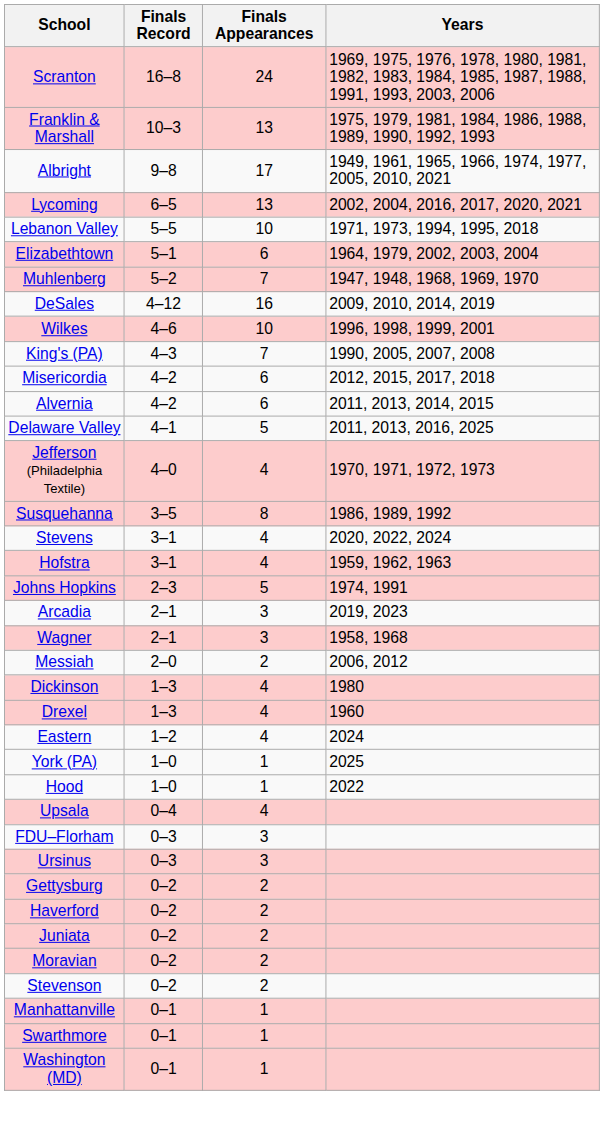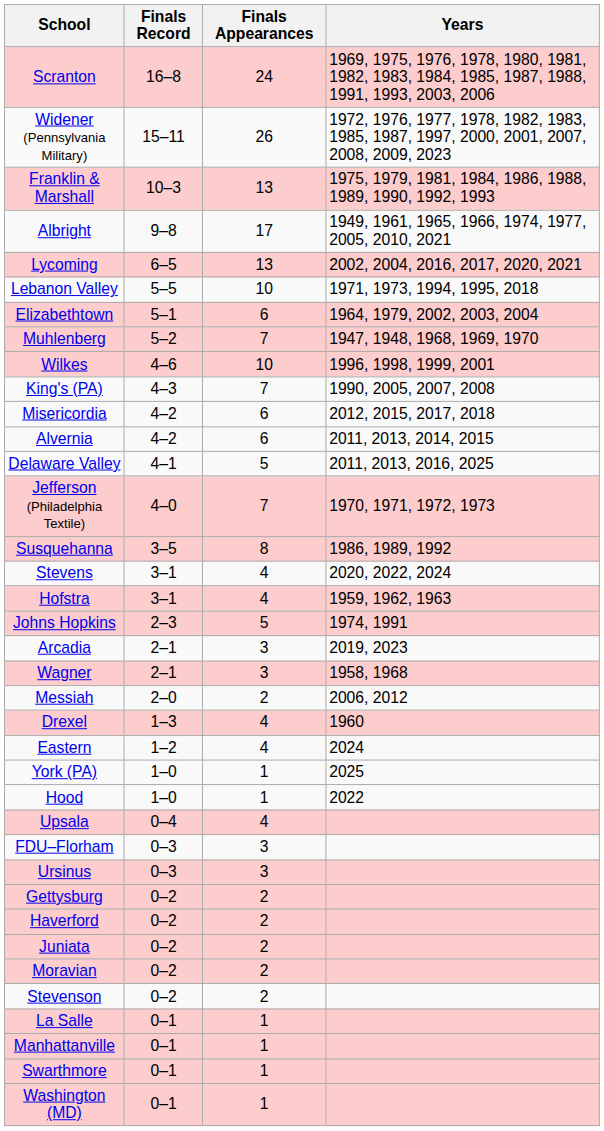 <table class="wikitable sortable" style="text-align:center;">
 <tr>
 <th>School</th>
 <th>Finals Record</th>
 <th>Finals Appearances</th>
 <th class=unsortable>Years</th>
 </tr>
 <tr bgcolor=#fdcccc>
 <td><a href='#'>Scranton</a></td>
 <td>16–8</td>
 <td>24</td>
 <td align=left>1969, 1975, 1976, 1978, 1980, 1981, 1982, 1983, 1984, 1985, 1987, 1988, 1991, 1993, 2003, 2006</td>
+</tr>
+<tr>
+<td><a href='#'>Widener</a><br><small>(Pennsylvania Military)</small></td>
+<td>15–11</td>
+<td>26</td>
+<td align=left>1972, 1976, 1977, 1978, 1982, 1983, 1985, 1987, 1997, 2000, 2001, 2007, 2008, 2009, 2023</td>
 </tr>
 <tr bgcolor=#fdcccc>
 <td><a href='#'>Franklin & Marshall</a></td>
 <td>10–3</td>
 <td>13</td>
 <td align=left>1975, 1979, 1981, 1984, 1986, 1988, 1989, 1990, 1992, 1993</td>
 </tr>
 <tr>
 <td><a href='#'>Albright</a></td>
 <td>9–8</td>
 <td>17</td>
 <td align=left>1949, 1961, 1965, 1966, 1974, 1977, 2005, 2010, 2021</td>
 </tr>
 <tr bgcolor=#fdcccc>
 <td><a href='#'>Lycoming</a></td>
 <td>6–5</td>
 <td>13</td>
 <td align=left>2002, 2004, 2016, 2017, 2020, 2021</td>
 </tr>
 <tr>
 <td><a href='#'>Lebanon Valley</a></td>
 <td>5–5</td>
 <td>10</td>
 <td align=left>1971, 1973, 1994, 1995, 2018</td>
 </tr>
 <tr bgcolor=#fdcccc>
 <td><a href='#'>Elizabethtown</a></td>
 <td>5–1</td>
 <td>6</td>
 <td align=left>1964, 1979, 2002, 2003, 2004</td>
 </tr>
 <tr bgcolor=#fdcccc>
 <td><a href='#'>Muhlenberg</a></td>
 <td>5–2</td>
 <td>7</td>
 <td align=left>1947, 1948, 1968, 1969, 1970</td>
 </tr>
-<tr>
-<td><a href='#'>DeSales</a></td>
-<td>4–12</td>
-<td>16</td>
-<td align=left>2009, 2010, 2014, 2019</td>
-</tr>
 <tr bgcolor=#fdcccc>
 <td><a href='#'>Wilkes</a></td>
 <td>4–6</td>
 <td>10</td>
 <td align=left>1996, 1998, 1999, 2001</td>
 </tr>
 <tr>
 <td><a href='#'>King's (PA)</a></td>
 <td>4–3</td>
 <td>7</td>
 <td align=left>1990, 2005, 2007, 2008</td>
 </tr>
 <tr>
 <td><a href='#'>Misericordia</a></td>
 <td>4–2</td>
 <td>6</td>
 <td align=left>2012, 2015, 2017, 2018</td>
 </tr>
 <tr>
 <td><a href='#'>Alvernia</a></td>
 <td>4–2</td>
 <td>6</td>
 <td align=left>2011, 2013, 2014, 2015</td>
 </tr>
 <tr>
 <td><a href='#'>Delaware Valley</a></td>
 <td>4–1</td>
 <td>5</td>
 <td align=left>2011, 2013, 2016, 2025</td>
 </tr>
 <tr bgcolor=#fdcccc>
 <td><a href='#'>Jefferson</a> <br><small>(Philadelphia Textile)</small></td>
 <td>4–0</td>
-<td>4</td>
+<td>7</td>
 <td align=left>1970, 1971, 1972, 1973</td>
 </tr>
 <tr bgcolor=#fdcccc>
 <td><a href='#'>Susquehanna</a></td>
 <td>3–5</td>
 <td>8</td>
 <td align=left>1986, 1989, 1992</td>
 </tr>
 <tr>
 <td><a href='#'>Stevens</a></td>
 <td>3–1</td>
 <td>4</td>
 <td align=left>2020, 2022, 2024</td>
 </tr>
 <tr bgcolor=#fdcccc>
 <td><a href='#'>Hofstra</a></td>
 <td>3–1</td>
 <td>4</td>
 <td align=left>1959, 1962, 1963</td>
 </tr>
 <tr bgcolor=#fdcccc>
 <td><a href='#'>Johns Hopkins</a></td>
 <td>2–3</td>
 <td>5</td>
 <td align=left>1974, 1991</td>
 </tr>
 <tr>
 <td><a href='#'>Arcadia</a></td>
 <td>2–1</td>
 <td>3</td>
 <td align=left>2019, 2023</td>
 </tr>
 <tr bgcolor=#fdcccc>
 <td><a href='#'>Wagner</a></td>
 <td>2–1</td>
 <td>3</td>
 <td align=left>1958, 1968</td>
 </tr>
 <tr>
 <td><a href='#'>Messiah</a></td>
 <td>2–0</td>
 <td>2</td>
 <td align=left>2006, 2012</td>
-</tr>
-<tr bgcolor=#fdcccc>
-<td><a href='#'>Dickinson</a></td>
-<td>1–3</td>
-<td>4</td>
-<td align=left>1980</td>
 </tr>
 <tr bgcolor=#fdcccc>
 <td><a href='#'>Drexel</a></td>
 <td>1–3</td>
 <td>4</td>
 <td align=left>1960</td>
 </tr>
 <tr>
 <td><a href='#'>Eastern</a></td>
 <td>1–2</td>
 <td>4</td>
 <td align=left>2024</td>
 </tr>
 <tr>
 <td><a href='#'>York (PA)</a></td>
 <td>1–0</td>
 <td>1</td>
 <td align=left>2025</td>
 </tr>
 <tr>
 <td><a href='#'>Hood</a></td>
 <td>1–0</td>
 <td>1</td>
 <td align=left>2022</td>
 </tr>
 <tr bgcolor=#fdcccc>
 <td><a href='#'>Upsala</a></td>
 <td>0–4</td>
 <td>4</td>
 <td align=left></td>
 </tr>
 <tr>
 <td><a href='#'>FDU–Florham</a></td>
 <td>0–3</td>
 <td>3</td>
 <td align=left></td>
 </tr>
 <tr bgcolor=#fdcccc>
 <td><a href='#'>Ursinus</a></td>
 <td>0–3</td>
 <td>3</td>
 <td align=left></td>
 </tr>
 <tr bgcolor=#fdcccc>
 <td><a href='#'>Gettysburg</a></td>
 <td>0–2</td>
 <td>2</td>
 <td align=left></td>
 </tr>
 <tr bgcolor=#fdcccc>
 <td><a href='#'>Haverford</a></td>
 <td>0–2</td>
 <td>2</td>
 <td align=left></td>
 </tr>
 <tr bgcolor=#fdcccc>
 <td><a href='#'>Juniata</a></td>
 <td>0–2</td>
 <td>2</td>
 <td align=left></td>
 </tr>
 <tr bgcolor=#fdcccc>
 <td><a href='#'>Moravian</a></td>
 <td>0–2</td>
 <td>2</td>
 <td align=left></td>
 </tr>
 <tr>
 <td><a href='#'>Stevenson</a></td>
 <td>0–2</td>
 <td>2</td>
 <td align=left></td>
 </tr>
 <tr bgcolor=#fdcccc>
+<td><a href='#'>La Salle</a></td>
+<td>0–1</td>
+<td>1</td>
+<td align=left></td>
+</tr>
+<tr bgcolor=#fdcccc>
 <td><a href='#'>Manhattanville</a></td>
 <td>0–1</td>
 <td>1</td>
 <td align=left></td>
 </tr>
 <tr bgcolor=#fdcccc>
 <td><a href='#'>Swarthmore</a></td>
 <td>0–1</td>
 <td>1</td>
 <td align=left></td>
 </tr>
 <tr bgcolor=#fdcccc>
 <td><a href='#'>Washington (MD)</a></td>
 <td>0–1</td>
 <td>1</td>
 <td align=left></td>
 </tr>
 </table>
